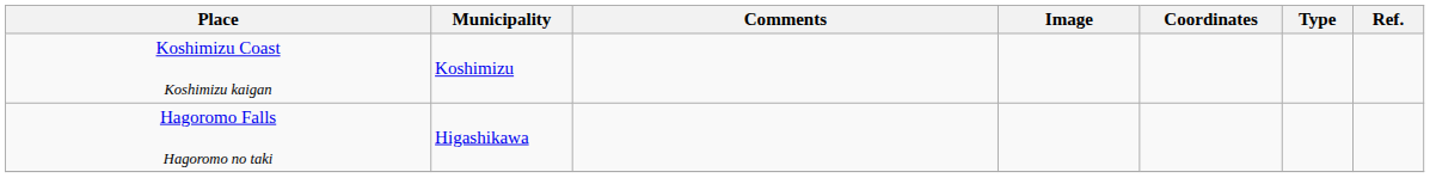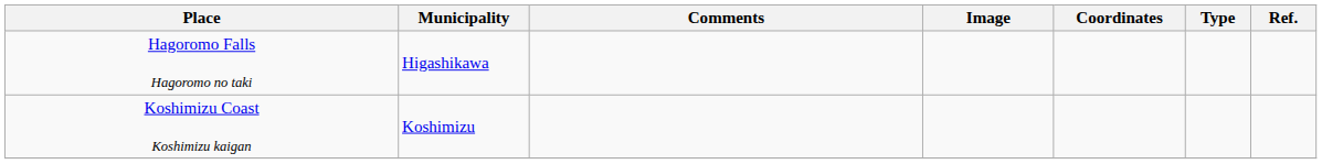 <table class="wikitable sortable"  style="width:100%;">
 <tr>
 <th width="30%" align="left">Place</th>
 <th width="10%" align="left">Municipality</th>
 <th width="30%" align="left" class="unsortable">Comments</th>
 <th width="10%" align="left"  class="unsortable">Image</th>
 <th width="10%" align="left" class="unsortable">Coordinates</th>
 <th width="5%" align="left">Type</th>
 <th width="5%" align="left"  class="unsortable">Ref.</th>
 </tr>
 <tr>
+<td align="center"><a href='#'>Hagoromo Falls</a><br><br><small><em>Hagoromo no taki</em></small></td>
+<td><a href='#'>Higashikawa</a></td>
+<td></td>
+<td></td>
+<td></td>
+<td></td>
+<td></td>
+</tr>
+<tr>
 <td align="center"><a href='#'>Koshimizu Coast</a><br><br><small><em>Koshimizu kaigan</em></small></td>
 <td><a href='#'>Koshimizu</a></td>
 <td></td>
 <td></td>
 <td></td>
 <td></td>
 <td></td>
 </tr>
 <tr>
-<td align="center"><a href='#'>Hagoromo Falls</a><br><br><small><em>Hagoromo no taki</em></small></td>
-<td><a href='#'>Higashikawa</a></td>
-<td></td>
-<td></td>
-<td></td>
-<td></td>
-<td></td>
-</tr>
-<tr>
 </tr>
 </table>
